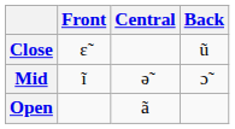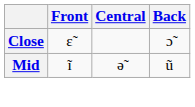 <table class="wikitable" style="text-align:center">
 <tr>
 <th></th>
 <th><a href='#'>Front</a></th>
 <th><a href='#'>Central</a></th>
 <th><a href='#'>Back</a></th>
 </tr>
 <tr align="center">
 <th><a href='#'>Close</a></th>
 <td>ɛ̃</td>
 <td></td>
-<td>ũ</td>
+<td>ɔ̃</td>
 </tr>
 <tr>
 <th><a href='#'>Mid</a></th>
 <td>ĩ</td>
 <td>ə̃</td>
-<td>ɔ̃</td>
-</tr>
-<tr align="center">
-<th><a href='#'>Open</a></th>
-<td></td>
-<td>ã</td>
-<td></td>
+<td>ũ</td>
 </tr>
 </table>
